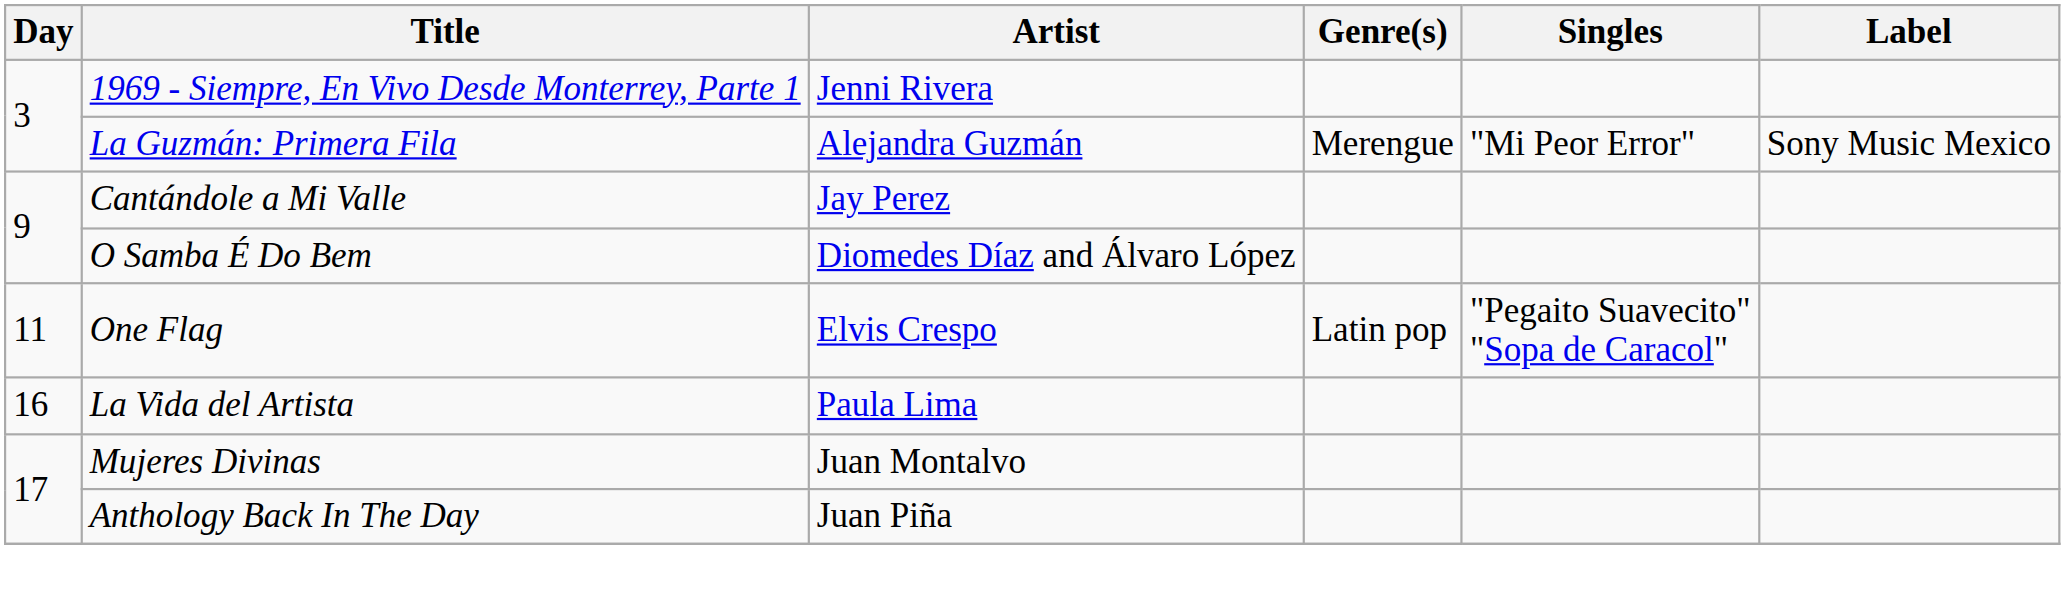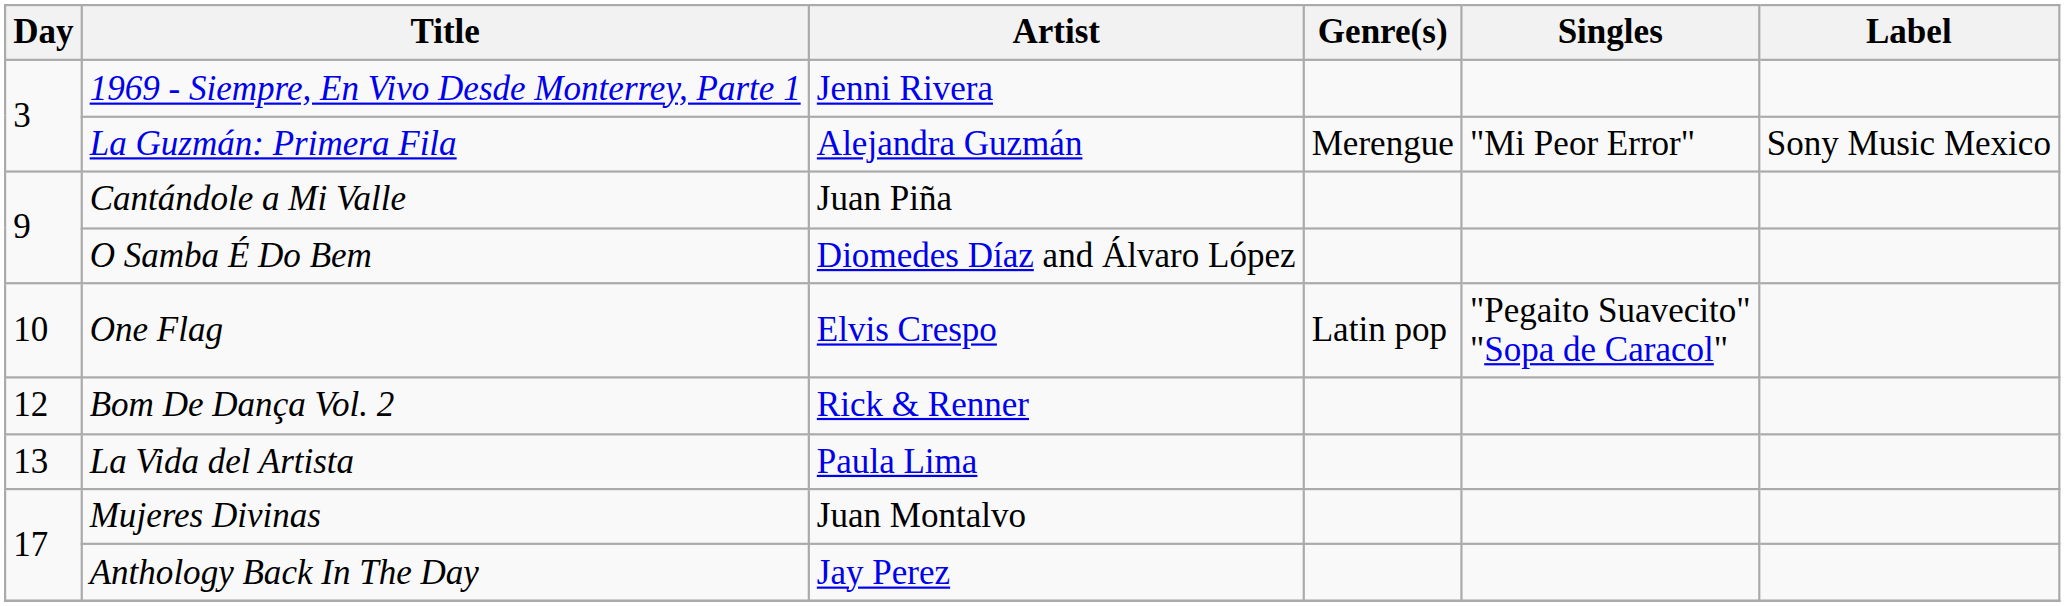 <table class="wikitable sortable" style="text-align: left;">
 <tr>
 <th>Day</th>
 <th>Title</th>
 <th>Artist</th>
 <th>Genre(s)</th>
 <th>Singles</th>
 <th>Label</th>
 </tr>
 <tr>
 <td rowspan="2">3</td>
 <td><em><a href='#'>1969 - Siempre, En Vivo Desde Monterrey, Parte 1</a></em></td>
 <td><a href='#'>Jenni Rivera</a></td>
 <td></td>
 <td></td>
 <td></td>
 </tr>
 <tr>
 <td><em><a href='#'>La Guzmán: Primera Fila</a></em></td>
 <td><a href='#'>Alejandra Guzmán</a></td>
 <td>Merengue</td>
 <td>"Mi Peor Error"</td>
 <td>Sony Music Mexico</td>
 </tr>
 <tr>
 <td rowspan="2">9</td>
 <td><em>Cantándole a Mi Valle</em></td>
-<td><a href='#'>Jay Perez</a></td>
+<td>Juan Piña</td>
 <td></td>
 <td></td>
 <td></td>
 </tr>
 <tr>
 <td><em>O Samba É Do Bem</em></td>
 <td><a href='#'>Diomedes Díaz</a> and Álvaro López</td>
 <td></td>
 <td></td>
 <td></td>
 </tr>
 <tr>
-<td>11</td>
+<td>10</td>
 <td><em>One Flag</em></td>
 <td><a href='#'>Elvis Crespo</a></td>
 <td>Latin pop</td>
 <td>"Pegaito Suavecito"<br>"<a href='#'>Sopa de Caracol</a>"</td>
 <td></td>
 </tr>
 <tr>
-<td>16</td>
+<td>12</td>
+<td><em>Bom De Dança Vol. 2</em></td>
+<td><a href='#'>Rick & Renner</a></td>
+<td></td>
+<td></td>
+<td></td>
+</tr>
+<tr>
+<td>13</td>
 <td><em>La Vida del Artista</em></td>
 <td><a href='#'>Paula Lima</a></td>
 <td></td>
 <td></td>
 <td></td>
 </tr>
 <tr>
 <td rowspan="2">17</td>
 <td><em>Mujeres Divinas</em></td>
 <td>Juan Montalvo</td>
 <td></td>
 <td></td>
 <td></td>
 </tr>
 <tr>
 <td><em>Anthology Back In The Day</em></td>
-<td>Juan Piña</td>
+<td><a href='#'>Jay Perez</a></td>
 <td></td>
 <td></td>
 <td></td>
 </tr>
 <tr>
 </tr>
 </table>
